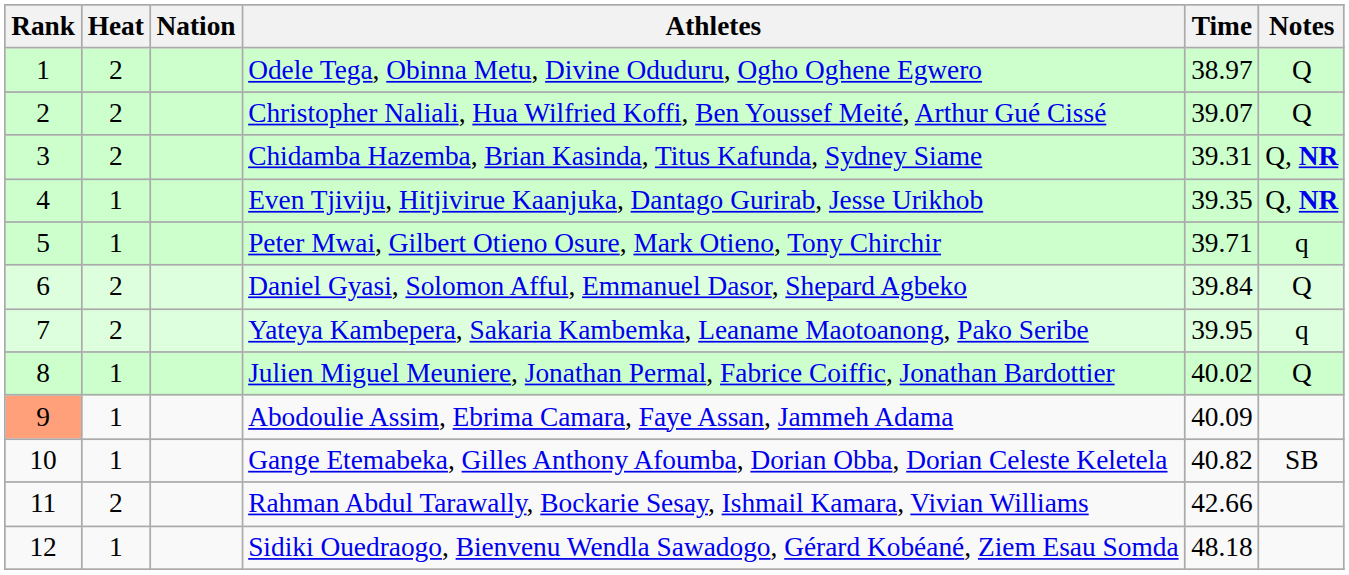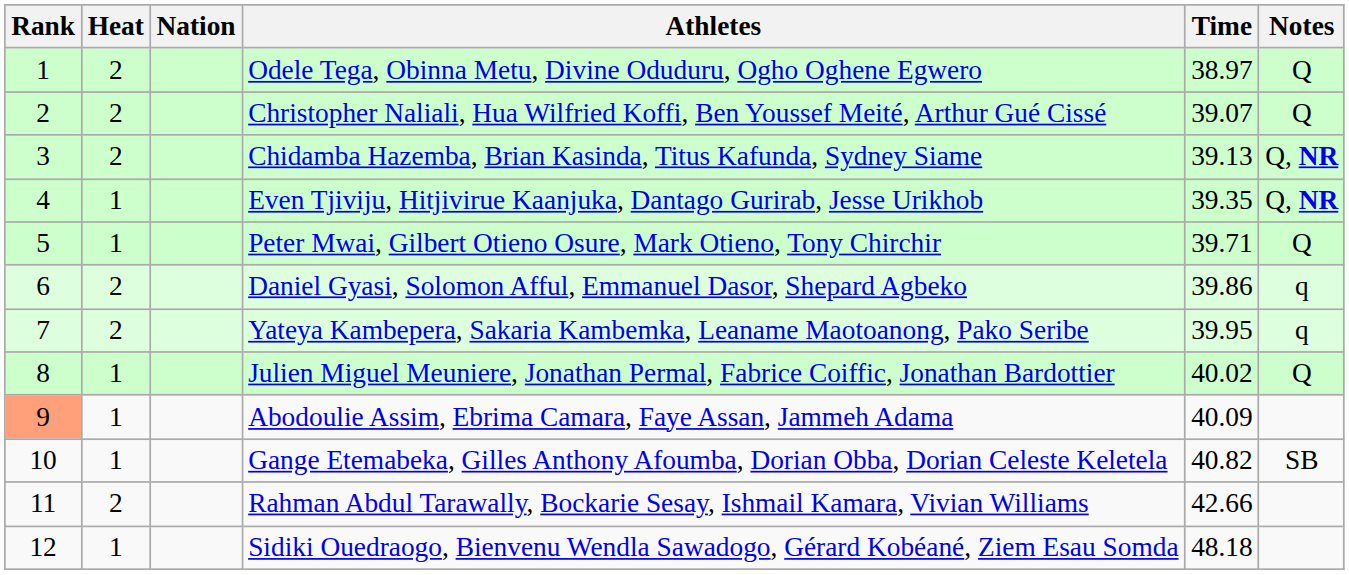 <table class="wikitable sortable" style="text-align:center">
 <tr>
 <th>Rank</th>
 <th>Heat</th>
 <th>Nation</th>
 <th>Athletes</th>
 <th>Time</th>
 <th>Notes</th>
 </tr>
 <tr bgcolor=ccffcc>
 <td>1</td>
 <td>2</td>
 <td align=left></td>
 <td align=left><a href='#'>Odele Tega</a>, <a href='#'>Obinna Metu</a>, <a href='#'>Divine Oduduru</a>, <a href='#'>Ogho Oghene Egwero</a></td>
 <td>38.97</td>
 <td>Q</td>
 </tr>
 <tr bgcolor=ccffcc>
 <td>2</td>
 <td>2</td>
 <td align=left></td>
 <td align=left><a href='#'>Christopher Naliali</a>, <a href='#'>Hua Wilfried Koffi</a>, <a href='#'>Ben Youssef Meité</a>, <a href='#'>Arthur Gué Cissé</a></td>
 <td>39.07</td>
 <td>Q</td>
 </tr>
 <tr bgcolor=ccffcc>
 <td>3</td>
 <td>2</td>
 <td align=left></td>
 <td align=left><a href='#'>Chidamba Hazemba</a>, <a href='#'>Brian Kasinda</a>, <a href='#'>Titus Kafunda</a>, <a href='#'>Sydney Siame</a></td>
-<td>39.31</td>
+<td>39.13</td>
 <td>Q, <strong><a href='#'>NR</a></strong></td>
 </tr>
 <tr bgcolor=ccffcc>
 <td>4</td>
 <td>1</td>
 <td align=left></td>
 <td align=left><a href='#'>Even Tjiviju</a>, <a href='#'>Hitjivirue Kaanjuka</a>, <a href='#'>Dantago Gurirab</a>, <a href='#'>Jesse Urikhob</a></td>
 <td>39.35</td>
 <td>Q, <strong><a href='#'>NR</a></strong></td>
 </tr>
 <tr bgcolor=ccffcc>
 <td>5</td>
 <td>1</td>
 <td align=left></td>
 <td align=left><a href='#'>Peter Mwai</a>, <a href='#'>Gilbert Otieno Osure</a>, <a href='#'>Mark Otieno</a>, <a href='#'>Tony Chirchir</a></td>
 <td>39.71</td>
-<td>q</td>
+<td>Q</td>
 </tr>
 <tr bgcolor=ddffdd>
 <td>6</td>
 <td>2</td>
 <td align=left></td>
 <td align=left><a href='#'>Daniel Gyasi</a>, <a href='#'>Solomon Afful</a>, <a href='#'>Emmanuel Dasor</a>, <a href='#'>Shepard Agbeko</a></td>
-<td>39.84</td>
-<td>Q</td>
+<td>39.86</td>
+<td>q</td>
 </tr>
 <tr bgcolor=ddffdd>
 <td>7</td>
 <td>2</td>
 <td align=left></td>
 <td align=left><a href='#'>Yateya Kambepera</a>, <a href='#'>Sakaria Kambemka</a>, <a href='#'>Leaname Maotoanong</a>, <a href='#'>Pako Seribe</a></td>
 <td>39.95</td>
 <td>q</td>
 </tr>
 <tr bgcolor=ccffcc>
 <td>8</td>
 <td>1</td>
 <td align=left></td>
 <td align=left><a href='#'>Julien Miguel Meuniere</a>, <a href='#'>Jonathan Permal</a>, <a href='#'>Fabrice Coiffic</a>, <a href='#'>Jonathan Bardottier</a></td>
 <td>40.02</td>
 <td>Q</td>
 </tr>
 <tr>
 <td style="background: lightsalmon;">9</td>
 <td>1</td>
 <td align=left></td>
 <td align=left><a href='#'>Abodoulie Assim</a>, <a href='#'>Ebrima Camara</a>, <a href='#'>Faye Assan</a>, <a href='#'>Jammeh Adama</a></td>
 <td>40.09</td>
 <td></td>
 </tr>
 <tr>
 <td>10</td>
 <td>1</td>
 <td align=left></td>
 <td align=left><a href='#'>Gange Etemabeka</a>, <a href='#'>Gilles Anthony Afoumba</a>, <a href='#'>Dorian Obba</a>, <a href='#'>Dorian Celeste Keletela</a></td>
 <td>40.82</td>
 <td>SB</td>
 </tr>
 <tr>
 <td>11</td>
 <td>2</td>
 <td align=left></td>
 <td align=left><a href='#'>Rahman Abdul Tarawally</a>, <a href='#'>Bockarie Sesay</a>, <a href='#'>Ishmail Kamara</a>, <a href='#'>Vivian Williams</a></td>
 <td>42.66</td>
 <td></td>
 </tr>
 <tr>
 <td>12</td>
 <td>1</td>
 <td align=left></td>
 <td align=left><a href='#'>Sidiki Ouedraogo</a>, <a href='#'>Bienvenu Wendla Sawadogo</a>, <a href='#'>Gérard Kobéané</a>, <a href='#'>Ziem Esau Somda</a></td>
 <td>48.18</td>
 <td></td>
 </tr>
 </table>
